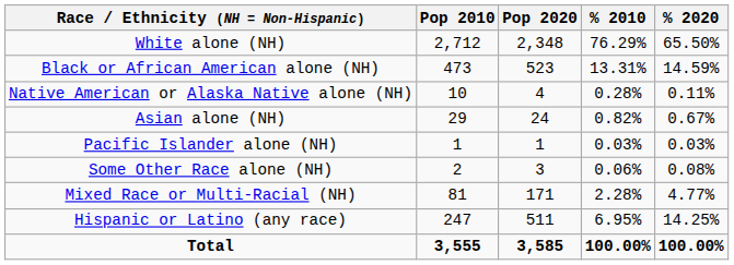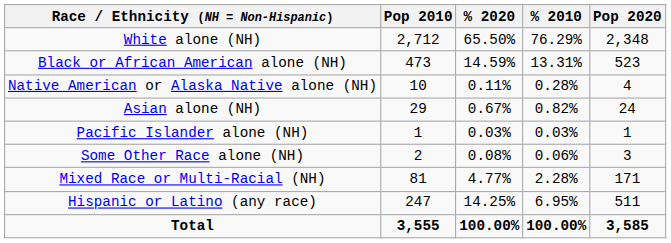 <table class="wikitable"  style="text-align:center;">
 <tr>
 <th>Race / Ethnicity <small>(<em>NH = Non-Hispanic</em>)</small></th>
 <th>Pop 2010</th>
+<th>% 2020</th>
+<th>% 2010</th>
 <th>Pop 2020</th>
-<th>% 2010</th>
-<th>% 2020</th>
 </tr>
 <tr>
 <td><a href='#'>White</a> alone (NH)</td>
 <td>2,712</td>
+<td>65.50%</td>
+<td>76.29%</td>
 <td>2,348</td>
-<td>76.29%</td>
-<td>65.50%</td>
 </tr>
 <tr>
 <td><a href='#'>Black or African American</a> alone (NH)</td>
 <td>473</td>
+<td>14.59%</td>
+<td>13.31%</td>
 <td>523</td>
-<td>13.31%</td>
-<td>14.59%</td>
 </tr>
 <tr>
 <td><a href='#'>Native American</a> or <a href='#'>Alaska Native</a> alone (NH)</td>
 <td>10</td>
+<td>0.11%</td>
+<td>0.28%</td>
 <td>4</td>
-<td>0.28%</td>
-<td>0.11%</td>
 </tr>
 <tr>
 <td><a href='#'>Asian</a> alone (NH)</td>
 <td>29</td>
+<td>0.67%</td>
+<td>0.82%</td>
 <td>24</td>
-<td>0.82%</td>
-<td>0.67%</td>
 </tr>
 <tr>
 <td><a href='#'>Pacific Islander</a> alone (NH)</td>
 <td>1</td>
-<td>1</td>
 <td>0.03%</td>
 <td>0.03%</td>
+<td>1</td>
 </tr>
 <tr>
 <td><a href='#'>Some Other Race</a> alone (NH)</td>
 <td>2</td>
+<td>0.08%</td>
+<td>0.06%</td>
 <td>3</td>
-<td>0.06%</td>
-<td>0.08%</td>
 </tr>
 <tr>
 <td><a href='#'>Mixed Race or Multi-Racial</a> (NH)</td>
 <td>81</td>
+<td>4.77%</td>
+<td>2.28%</td>
 <td>171</td>
-<td>2.28%</td>
-<td>4.77%</td>
 </tr>
 <tr>
 <td><a href='#'>Hispanic or Latino</a> (any race)</td>
 <td>247</td>
+<td>14.25%</td>
+<td>6.95%</td>
 <td>511</td>
-<td>6.95%</td>
-<td>14.25%</td>
 </tr>
 <tr>
 <td><strong>Total</strong></td>
 <td><strong>3,555</strong></td>
-<td><strong>3,585</strong></td>
 <td><strong>100.00%</strong></td>
 <td><strong>100.00%</strong></td>
+<td><strong>3,585</strong></td>
 </tr>
 </table>
